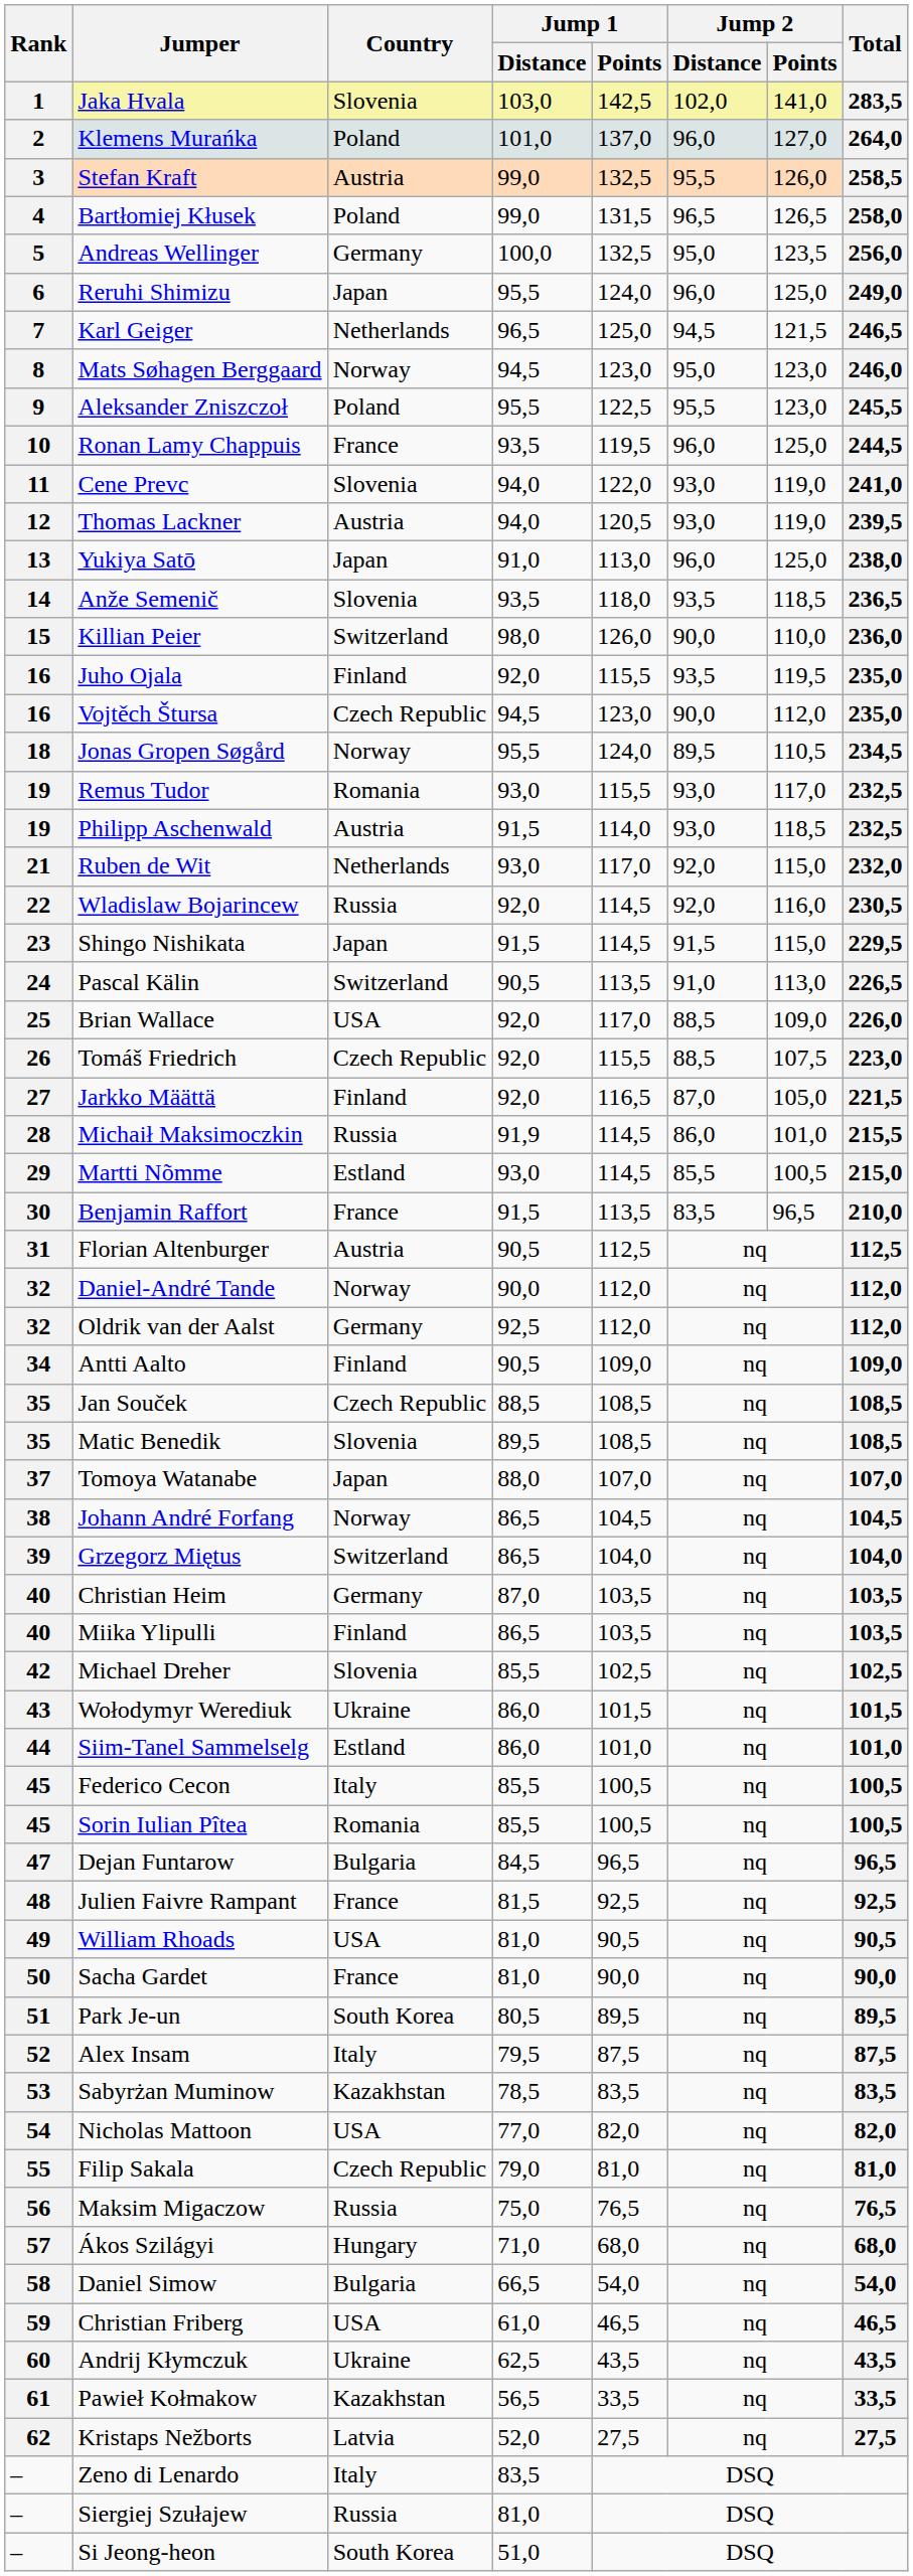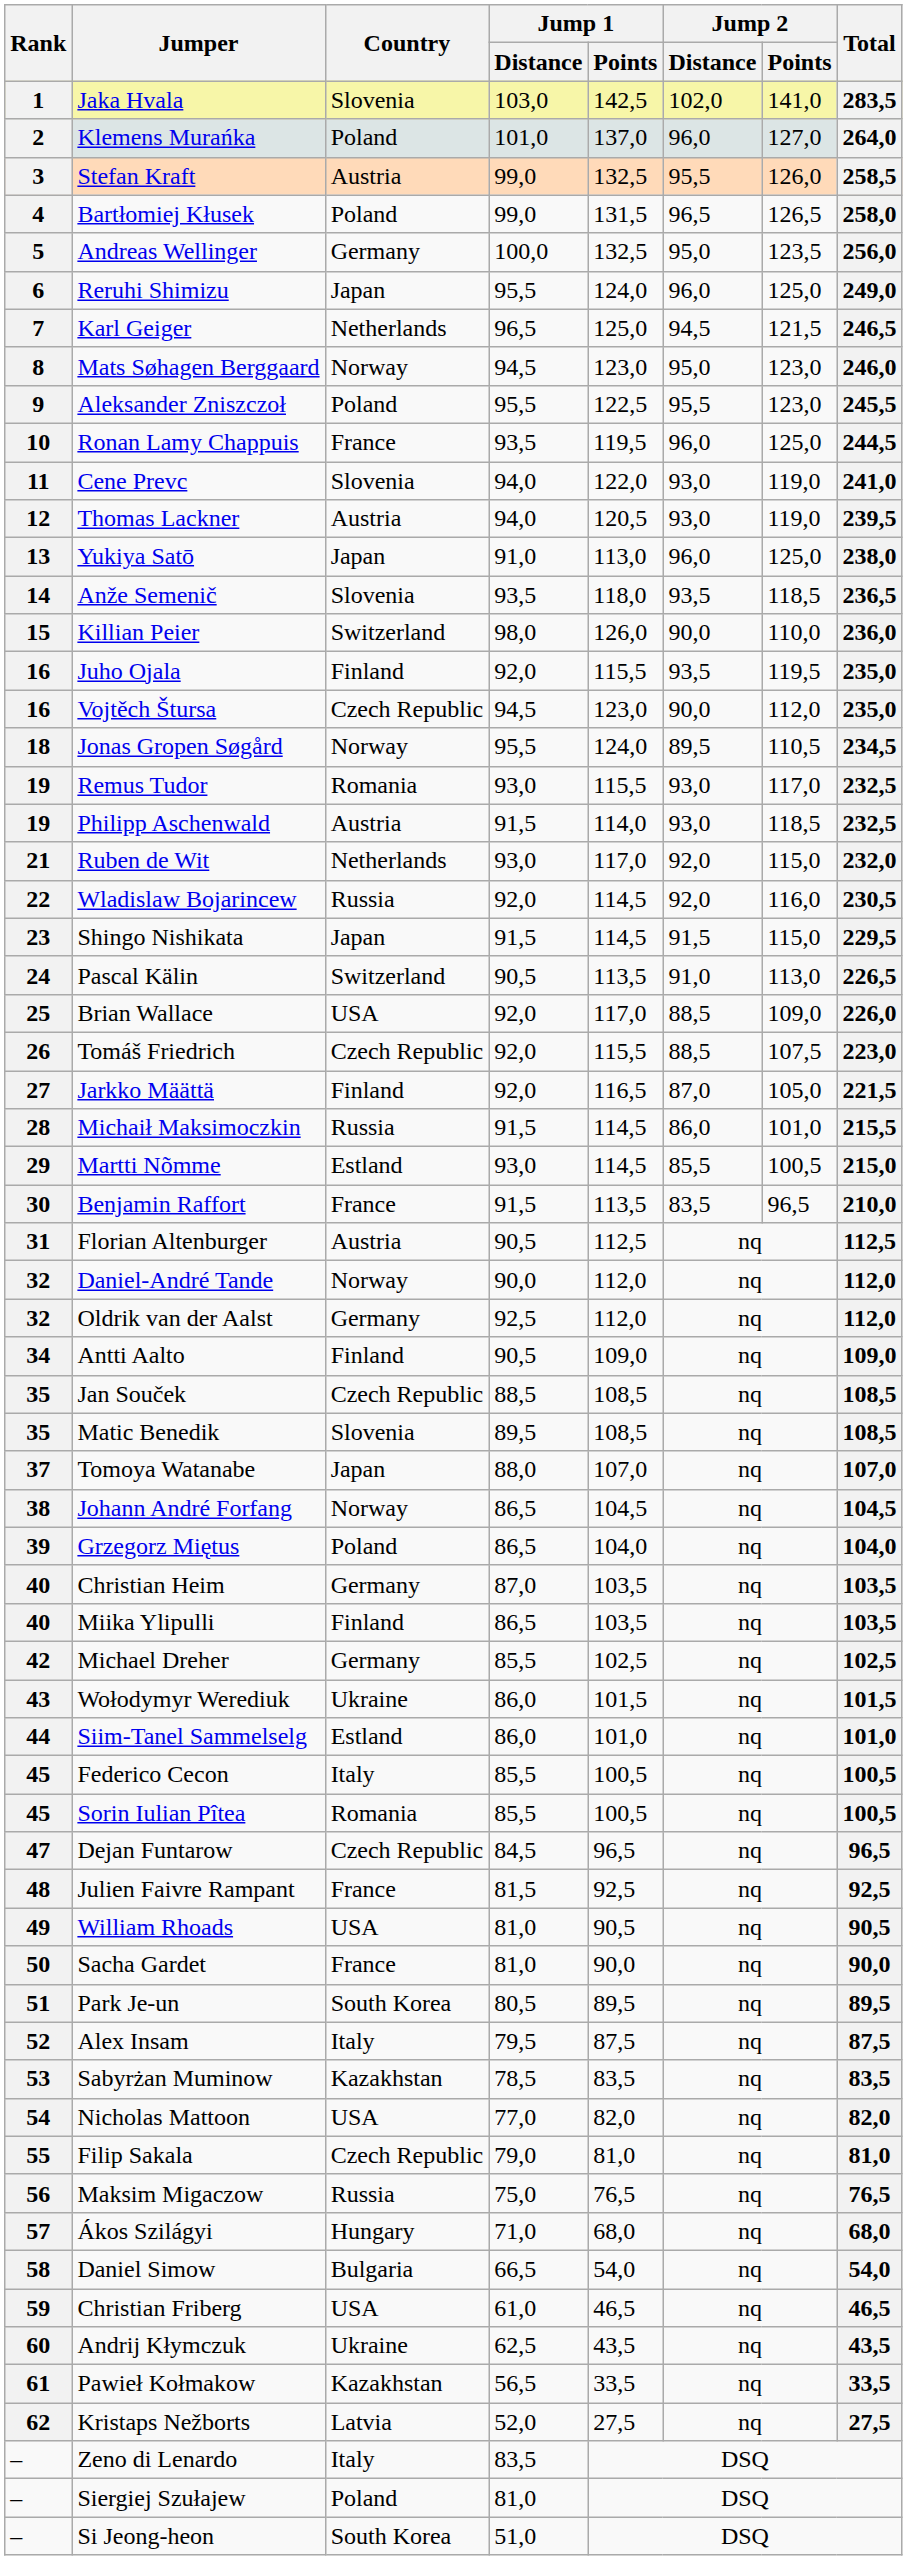 <table class="wikitable sortable" style="margin-bottom: 10px;">
 <tr>
 <th rowspan="2">Rank</th>
 <th rowspan="2">Jumper</th>
 <th rowspan="2">Country</th>
 <th colspan="2">Jump 1</th>
 <th colspan="2">Jump 2<br></th>
 <th rowspan="2">Total</th>
 </tr>
 <tr>
 <th>Distance</th>
 <th>Points</th>
 <th>Distance</th>
 <th>Points</th>
 </tr>
 <tr bgcolor="F7F6A8">
 <th>1</th>
 <td><a href='#'>Jaka Hvala</a></td>
 <td>Slovenia</td>
 <td>103,0</td>
 <td>142,5</td>
 <td>102,0</td>
 <td>141,0</td>
 <th>283,5</th>
 </tr>
 <tr bgcolor="DCE5E5">
 <th>2</th>
 <td><a href='#'>Klemens Murańka</a></td>
 <td>Poland</td>
 <td>101,0</td>
 <td>137,0</td>
 <td>96,0</td>
 <td>127,0</td>
 <th>264,0</th>
 </tr>
 <tr bgcolor="FFDAB9">
 <th>3</th>
 <td><a href='#'>Stefan Kraft</a></td>
 <td>Austria</td>
 <td>99,0</td>
 <td>132,5</td>
 <td>95,5</td>
 <td>126,0</td>
 <th>258,5</th>
 </tr>
 <tr>
 <th>4</th>
 <td><a href='#'>Bartłomiej Kłusek</a></td>
 <td>Poland</td>
 <td>99,0</td>
 <td>131,5</td>
 <td>96,5</td>
 <td>126,5</td>
 <th>258,0</th>
 </tr>
 <tr>
 <th>5</th>
 <td><a href='#'>Andreas Wellinger</a></td>
 <td>Germany</td>
 <td>100,0</td>
 <td>132,5</td>
 <td>95,0</td>
 <td>123,5</td>
 <th>256,0</th>
 </tr>
 <tr>
 <th>6</th>
 <td><a href='#'>Reruhi Shimizu</a></td>
 <td>Japan</td>
 <td>95,5</td>
 <td>124,0</td>
 <td>96,0</td>
 <td>125,0</td>
 <th>249,0</th>
 </tr>
 <tr>
 <th>7</th>
 <td><a href='#'>Karl Geiger</a></td>
 <td>Netherlands</td>
 <td>96,5</td>
 <td>125,0</td>
 <td>94,5</td>
 <td>121,5</td>
 <th>246,5</th>
 </tr>
 <tr>
 <th>8</th>
 <td><a href='#'>Mats Søhagen Berggaard</a></td>
 <td>Norway</td>
 <td>94,5</td>
 <td>123,0</td>
 <td>95,0</td>
 <td>123,0</td>
 <th>246,0</th>
 </tr>
 <tr>
 <th>9</th>
 <td><a href='#'>Aleksander Zniszczoł</a></td>
 <td>Poland</td>
 <td>95,5</td>
 <td>122,5</td>
 <td>95,5</td>
 <td>123,0</td>
 <th>245,5</th>
 </tr>
 <tr>
 <th>10</th>
 <td><a href='#'>Ronan Lamy Chappuis</a></td>
 <td>France</td>
 <td>93,5</td>
 <td>119,5</td>
 <td>96,0</td>
 <td>125,0</td>
 <th>244,5</th>
 </tr>
 <tr>
 <th>11</th>
 <td><a href='#'>Cene Prevc</a></td>
 <td>Slovenia</td>
 <td>94,0</td>
 <td>122,0</td>
 <td>93,0</td>
 <td>119,0</td>
 <th>241,0</th>
 </tr>
 <tr>
 <th>12</th>
 <td><a href='#'>Thomas Lackner</a></td>
 <td>Austria</td>
 <td>94,0</td>
 <td>120,5</td>
 <td>93,0</td>
 <td>119,0</td>
 <th>239,5</th>
 </tr>
 <tr>
 <th>13</th>
 <td><a href='#'>Yukiya Satō</a></td>
 <td>Japan</td>
 <td>91,0</td>
 <td>113,0</td>
 <td>96,0</td>
 <td>125,0</td>
 <th>238,0</th>
 </tr>
 <tr>
 <th>14</th>
 <td><a href='#'>Anže Semenič</a></td>
 <td>Slovenia</td>
 <td>93,5</td>
 <td>118,0</td>
 <td>93,5</td>
 <td>118,5</td>
 <th>236,5</th>
 </tr>
 <tr>
 <th>15</th>
 <td><a href='#'>Killian Peier</a></td>
 <td>Switzerland</td>
 <td>98,0</td>
 <td>126,0</td>
 <td>90,0</td>
 <td>110,0</td>
 <th>236,0</th>
 </tr>
 <tr>
 <th>16</th>
 <td><a href='#'>Juho Ojala</a></td>
 <td>Finland</td>
 <td>92,0</td>
 <td>115,5</td>
 <td>93,5</td>
 <td>119,5</td>
 <th>235,0</th>
 </tr>
 <tr>
 <th>16</th>
 <td><a href='#'>Vojtěch Štursa</a></td>
 <td>Czech Republic</td>
 <td>94,5</td>
 <td>123,0</td>
 <td>90,0</td>
 <td>112,0</td>
 <th>235,0</th>
 </tr>
 <tr>
 <th>18</th>
 <td><a href='#'>Jonas Gropen Søgård</a></td>
 <td>Norway</td>
 <td>95,5</td>
 <td>124,0</td>
 <td>89,5</td>
 <td>110,5</td>
 <th>234,5</th>
 </tr>
 <tr>
 <th>19</th>
 <td><a href='#'>Remus Tudor</a></td>
 <td>Romania</td>
 <td>93,0</td>
 <td>115,5</td>
 <td>93,0</td>
 <td>117,0</td>
 <th>232,5</th>
 </tr>
 <tr>
 <th>19</th>
 <td><a href='#'>Philipp Aschenwald</a></td>
 <td>Austria</td>
 <td>91,5</td>
 <td>114,0</td>
 <td>93,0</td>
 <td>118,5</td>
 <th>232,5</th>
 </tr>
 <tr>
 <th>21</th>
 <td><a href='#'>Ruben de Wit</a></td>
 <td>Netherlands</td>
 <td>93,0</td>
 <td>117,0</td>
 <td>92,0</td>
 <td>115,0</td>
 <th>232,0</th>
 </tr>
 <tr>
 <th>22</th>
 <td><a href='#'>Wladislaw Bojarincew</a></td>
 <td>Russia</td>
 <td>92,0</td>
 <td>114,5</td>
 <td>92,0</td>
 <td>116,0</td>
 <th>230,5</th>
 </tr>
 <tr>
 <th>23</th>
 <td>Shingo Nishikata</td>
 <td>Japan</td>
 <td>91,5</td>
 <td>114,5</td>
 <td>91,5</td>
 <td>115,0</td>
 <th>229,5</th>
 </tr>
 <tr>
 <th>24</th>
 <td>Pascal Kälin</td>
 <td>Switzerland</td>
 <td>90,5</td>
 <td>113,5</td>
 <td>91,0</td>
 <td>113,0</td>
 <th>226,5</th>
 </tr>
 <tr>
 <th>25</th>
 <td>Brian Wallace</td>
 <td>USA</td>
 <td>92,0</td>
 <td>117,0</td>
 <td>88,5</td>
 <td>109,0</td>
 <th>226,0</th>
 </tr>
 <tr>
 <th>26</th>
 <td>Tomáš Friedrich</td>
 <td>Czech Republic</td>
 <td>92,0</td>
 <td>115,5</td>
 <td>88,5</td>
 <td>107,5</td>
 <th>223,0</th>
 </tr>
 <tr>
 <th>27</th>
 <td><a href='#'>Jarkko Määttä</a></td>
 <td>Finland</td>
 <td>92,0</td>
 <td>116,5</td>
 <td>87,0</td>
 <td>105,0</td>
 <th>221,5</th>
 </tr>
 <tr>
 <th>28</th>
 <td><a href='#'>Michaił Maksimoczkin</a></td>
 <td>Russia</td>
-<td>91,9</td>
+<td>91,5</td>
 <td>114,5</td>
 <td>86,0</td>
 <td>101,0</td>
 <th>215,5</th>
 </tr>
 <tr>
 <th>29</th>
 <td><a href='#'>Martti Nõmme</a></td>
 <td>Estland</td>
 <td>93,0</td>
 <td>114,5</td>
 <td>85,5</td>
 <td>100,5</td>
 <th>215,0</th>
 </tr>
 <tr>
 <th>30</th>
 <td><a href='#'>Benjamin Raffort</a></td>
 <td>France</td>
 <td>91,5</td>
 <td>113,5</td>
 <td>83,5</td>
 <td>96,5</td>
 <th>210,0</th>
 </tr>
 <tr>
 <th>31</th>
 <td>Florian Altenburger</td>
 <td>Austria</td>
 <td>90,5</td>
 <td>112,5</td>
 <td colspan="2" style="text-align:center;">nq</td>
 <th>112,5</th>
 </tr>
 <tr>
 <th>32</th>
 <td><a href='#'>Daniel-André Tande</a></td>
 <td>Norway</td>
 <td>90,0</td>
 <td>112,0</td>
 <td colspan="2" style="text-align:center;">nq</td>
 <th>112,0</th>
 </tr>
 <tr>
 <th>32</th>
 <td>Oldrik van der Aalst</td>
 <td>Germany</td>
 <td>92,5</td>
 <td>112,0</td>
 <td colspan="2" style="text-align:center;">nq</td>
 <th>112,0</th>
 </tr>
 <tr>
 <th>34</th>
 <td>Antti Aalto</td>
 <td>Finland</td>
 <td>90,5</td>
 <td>109,0</td>
 <td colspan="2" style="text-align:center;">nq</td>
 <th>109,0</th>
 </tr>
 <tr>
 <th>35</th>
 <td>Jan Souček</td>
 <td>Czech Republic</td>
 <td>88,5</td>
 <td>108,5</td>
 <td colspan="2" style="text-align:center;">nq</td>
 <th>108,5</th>
 </tr>
 <tr>
 <th>35</th>
 <td>Matic Benedik</td>
 <td>Slovenia</td>
 <td>89,5</td>
 <td>108,5</td>
 <td colspan="2" style="text-align:center;">nq</td>
 <th>108,5</th>
 </tr>
 <tr>
 <th>37</th>
 <td>Tomoya Watanabe</td>
 <td>Japan</td>
 <td>88,0</td>
 <td>107,0</td>
 <td colspan="2" style="text-align:center;">nq</td>
 <th>107,0</th>
 </tr>
 <tr>
 <th>38</th>
 <td><a href='#'>Johann André Forfang</a></td>
 <td>Norway</td>
 <td>86,5</td>
 <td>104,5</td>
 <td colspan="2" style="text-align:center;">nq</td>
 <th>104,5</th>
 </tr>
 <tr>
 <th>39</th>
 <td><a href='#'>Grzegorz Miętus</a></td>
-<td>Switzerland</td>
+<td>Poland</td>
 <td>86,5</td>
 <td>104,0</td>
 <td colspan="2" style="text-align:center;">nq</td>
 <th>104,0</th>
 </tr>
 <tr>
 <th>40</th>
 <td>Christian Heim</td>
 <td>Germany</td>
 <td>87,0</td>
 <td>103,5</td>
 <td colspan="2" style="text-align:center;">nq</td>
 <th>103,5</th>
 </tr>
 <tr>
 <th>40</th>
 <td>Miika Ylipulli</td>
 <td>Finland</td>
 <td>86,5</td>
 <td>103,5</td>
 <td colspan="2" style="text-align:center;">nq</td>
 <th>103,5</th>
 </tr>
 <tr>
 <th>42</th>
 <td>Michael Dreher</td>
-<td>Slovenia</td>
+<td>Germany</td>
 <td>85,5</td>
 <td>102,5</td>
 <td colspan="2" style="text-align:center;">nq</td>
 <th>102,5</th>
 </tr>
 <tr>
 <th>43</th>
 <td>Wołodymyr Werediuk</td>
 <td>Ukraine</td>
 <td>86,0</td>
 <td>101,5</td>
 <td colspan="2" style="text-align:center;">nq</td>
 <th>101,5</th>
 </tr>
 <tr>
 <th>44</th>
 <td><a href='#'>Siim-Tanel Sammelselg</a></td>
 <td>Estland</td>
 <td>86,0</td>
 <td>101,0</td>
 <td colspan="2" style="text-align:center;">nq</td>
 <th>101,0</th>
 </tr>
 <tr>
 <th>45</th>
 <td>Federico Cecon</td>
 <td>Italy</td>
 <td>85,5</td>
 <td>100,5</td>
 <td colspan="2" style="text-align:center;">nq</td>
 <th>100,5</th>
 </tr>
 <tr>
 <th>45</th>
 <td><a href='#'>Sorin Iulian Pîtea</a></td>
 <td>Romania</td>
 <td>85,5</td>
 <td>100,5</td>
 <td colspan="2" style="text-align:center;">nq</td>
 <th>100,5</th>
 </tr>
 <tr>
 <th>47</th>
 <td>Dejan Funtarow</td>
-<td>Bulgaria</td>
+<td>Czech Republic</td>
 <td>84,5</td>
 <td>96,5</td>
 <td colspan="2" style="text-align:center;">nq</td>
 <th>96,5</th>
 </tr>
 <tr>
 <th>48</th>
 <td>Julien Faivre Rampant</td>
 <td>France</td>
 <td>81,5</td>
 <td>92,5</td>
 <td colspan="2" style="text-align:center;">nq</td>
 <th>92,5</th>
 </tr>
 <tr>
 <th>49</th>
 <td><a href='#'>William Rhoads</a></td>
 <td>USA</td>
 <td>81,0</td>
 <td>90,5</td>
 <td colspan="2" style="text-align:center;">nq</td>
 <th>90,5</th>
 </tr>
 <tr>
 <th>50</th>
 <td>Sacha Gardet</td>
 <td>France</td>
 <td>81,0</td>
 <td>90,0</td>
 <td colspan="2" style="text-align:center;">nq</td>
 <th>90,0</th>
 </tr>
 <tr>
 <th>51</th>
 <td>Park Je-un</td>
 <td>South Korea</td>
 <td>80,5</td>
 <td>89,5</td>
 <td colspan="2" style="text-align:center;">nq</td>
 <th>89,5</th>
 </tr>
 <tr>
 <th>52</th>
 <td>Alex Insam</td>
 <td>Italy</td>
 <td>79,5</td>
 <td>87,5</td>
 <td colspan="2" style="text-align:center;">nq</td>
 <th>87,5</th>
 </tr>
 <tr>
 <th>53</th>
 <td>Sabyrżan Muminow</td>
 <td>Kazakhstan</td>
 <td>78,5</td>
 <td>83,5</td>
 <td colspan="2" style="text-align:center;">nq</td>
 <th>83,5</th>
 </tr>
 <tr>
 <th>54</th>
 <td>Nicholas Mattoon</td>
 <td>USA</td>
 <td>77,0</td>
 <td>82,0</td>
 <td colspan="2" style="text-align:center;">nq</td>
 <th>82,0</th>
 </tr>
 <tr>
 <th>55</th>
 <td>Filip Sakala</td>
 <td>Czech Republic</td>
 <td>79,0</td>
 <td>81,0</td>
 <td colspan="2" style="text-align:center;">nq</td>
 <th>81,0</th>
 </tr>
 <tr>
 <th>56</th>
 <td>Maksim Migaczow</td>
 <td>Russia</td>
 <td>75,0</td>
 <td>76,5</td>
 <td colspan="2" style="text-align:center;">nq</td>
 <th>76,5</th>
 </tr>
 <tr>
 <th>57</th>
 <td>Ákos Szilágyi</td>
 <td>Hungary</td>
 <td>71,0</td>
 <td>68,0</td>
 <td colspan="2" style="text-align:center;">nq</td>
 <th>68,0</th>
 </tr>
 <tr>
 <th>58</th>
 <td>Daniel Simow</td>
 <td>Bulgaria</td>
 <td>66,5</td>
 <td>54,0</td>
 <td colspan="2" style="text-align:center;">nq</td>
 <th>54,0</th>
 </tr>
 <tr>
 <th>59</th>
 <td>Christian Friberg</td>
 <td>USA</td>
 <td>61,0</td>
 <td>46,5</td>
 <td colspan="2" style="text-align:center;">nq</td>
 <th>46,5</th>
 </tr>
 <tr>
 <th>60</th>
 <td>Andrij Kłymczuk</td>
 <td>Ukraine</td>
 <td>62,5</td>
 <td>43,5</td>
 <td colspan="2" style="text-align:center;">nq</td>
 <th>43,5</th>
 </tr>
 <tr>
 <th>61</th>
 <td>Pawieł Kołmakow</td>
 <td>Kazakhstan</td>
 <td>56,5</td>
 <td>33,5</td>
 <td colspan="2" style="text-align:center;">nq</td>
 <th>33,5</th>
 </tr>
 <tr>
 <th>62</th>
 <td>Kristaps Nežborts</td>
 <td>Latvia</td>
 <td>52,0</td>
 <td>27,5</td>
 <td colspan="2" style="text-align:center;">nq</td>
 <th>27,5</th>
 </tr>
 <tr>
 <td>–</td>
 <td>Zeno di Lenardo</td>
 <td>Italy</td>
 <td>83,5</td>
 <td colspan="5" style="text-align:center;">DSQ</td>
 </tr>
 <tr>
 <td>–</td>
 <td>Siergiej Szułajew</td>
-<td>Russia</td>
+<td>Poland</td>
 <td>81,0</td>
 <td colspan="5" style="text-align:center;">DSQ</td>
 </tr>
 <tr>
 <td>–</td>
 <td>Si Jeong-heon</td>
 <td>South Korea</td>
 <td>51,0</td>
 <td colspan="5" style="text-align:center;">DSQ</td>
 </tr>
 </table>
